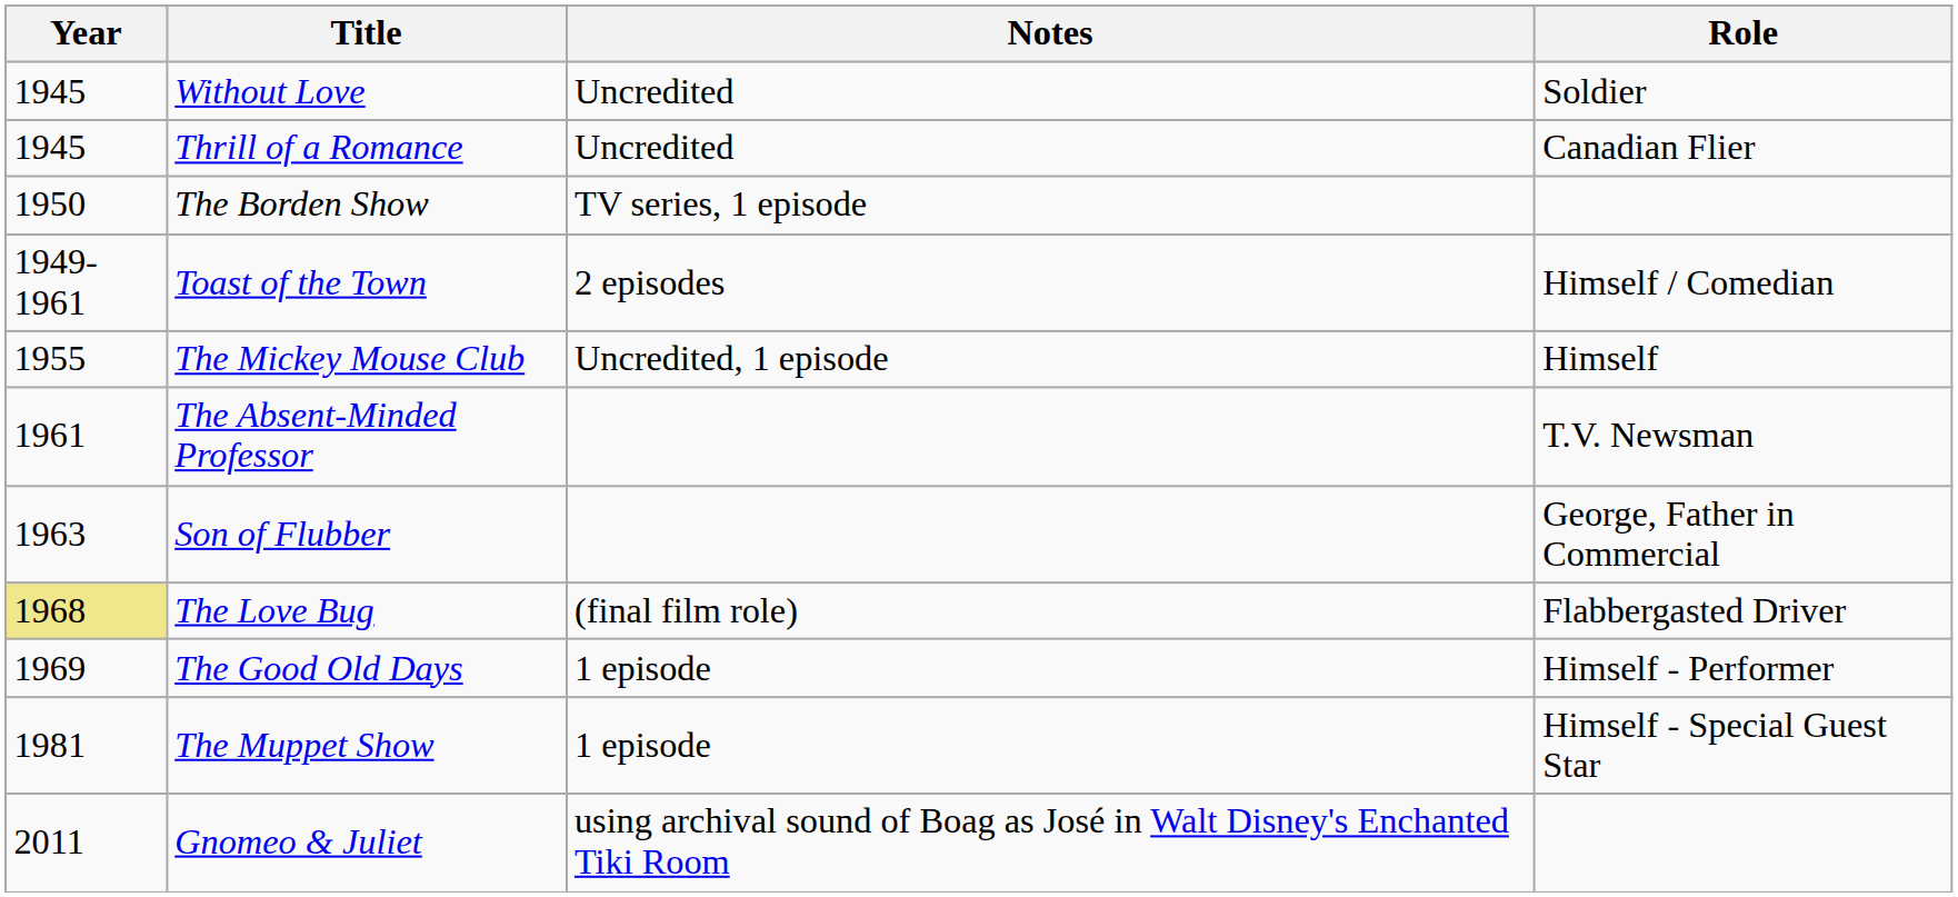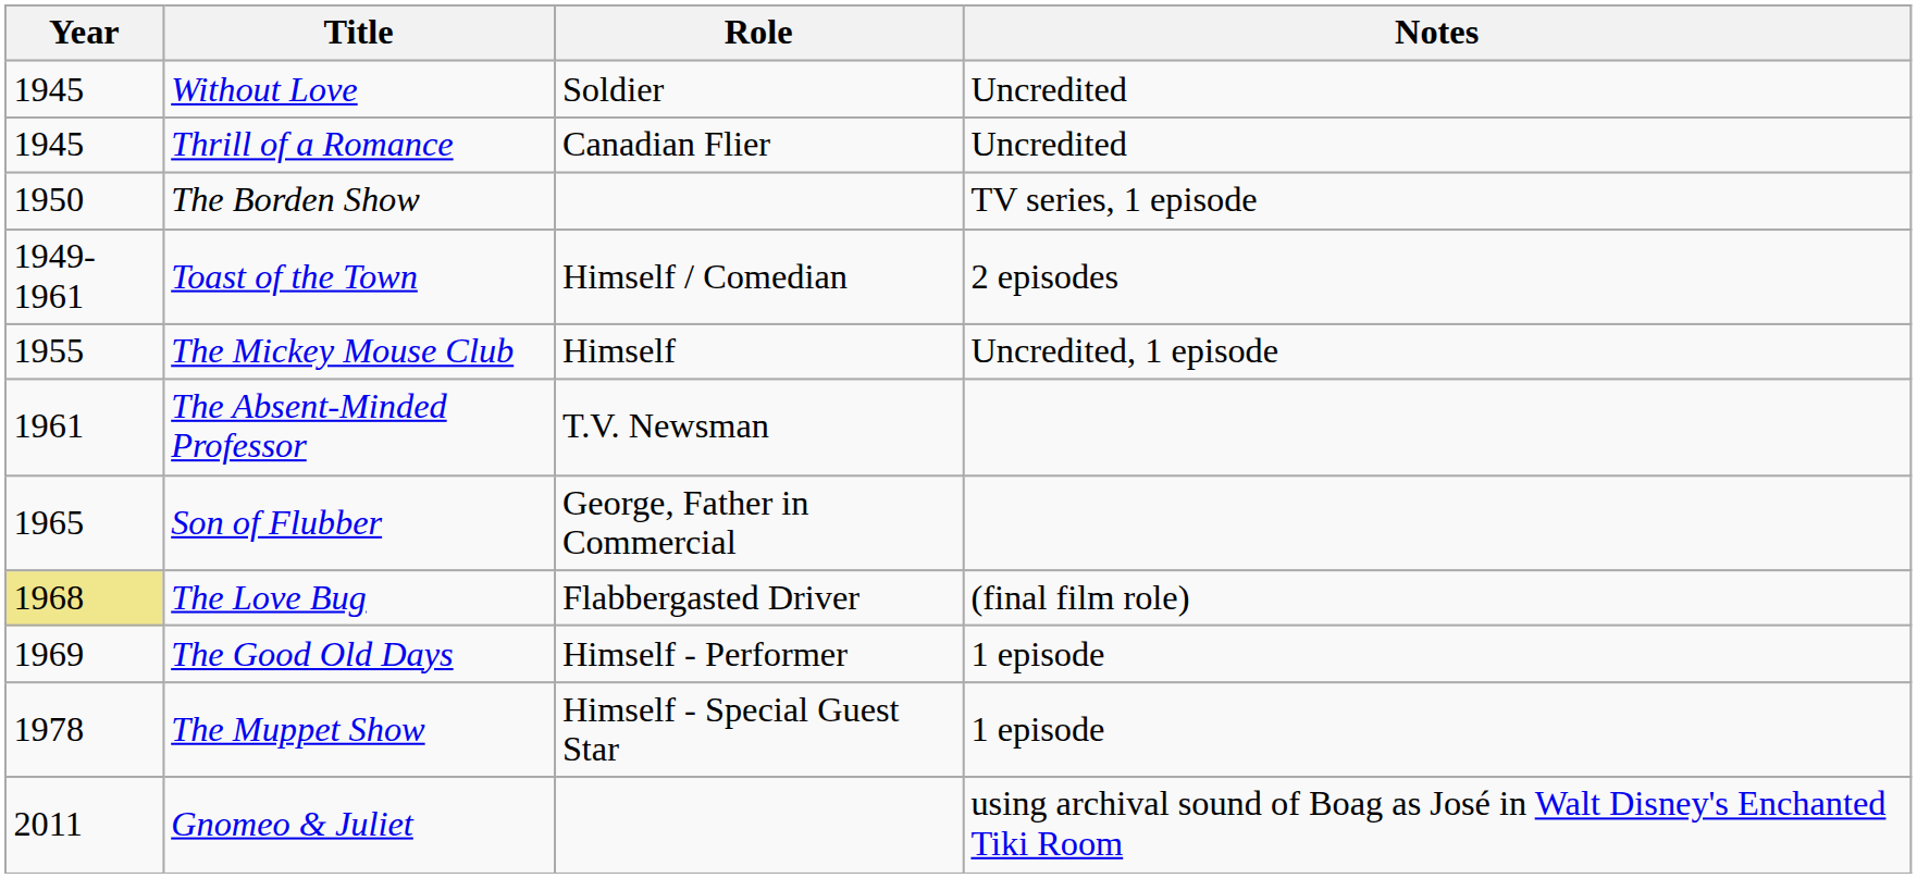 <table class="wikitable">
 <tr>
 <th>Year</th>
 <th>Title</th>
+<th>Role</th>
 <th>Notes</th>
-<th>Role</th>
 </tr>
 <tr>
 <td>1945</td>
 <td><em><a href='#'>Without Love</a></em></td>
+<td>Soldier</td>
 <td>Uncredited</td>
-<td>Soldier</td>
 </tr>
 <tr>
 <td>1945</td>
 <td><em><a href='#'>Thrill of a Romance</a></em></td>
+<td>Canadian Flier</td>
 <td>Uncredited</td>
-<td>Canadian Flier</td>
 </tr>
 <tr>
 <td>1950</td>
 <td><em>The Borden Show</em></td>
+<td></td>
 <td>TV series, 1 episode</td>
-<td></td>
 </tr>
 <tr>
 <td>1949-1961</td>
 <td><em><a href='#'>Toast of the Town</a></em></td>
+<td>Himself / Comedian</td>
 <td>2 episodes</td>
-<td>Himself / Comedian</td>
 </tr>
 <tr>
 <td>1955</td>
 <td><em><a href='#'>The Mickey Mouse Club</a></em></td>
+<td>Himself</td>
 <td>Uncredited, 1 episode</td>
-<td>Himself</td>
 </tr>
 <tr>
 <td>1961</td>
 <td><em><a href='#'>The Absent-Minded Professor</a></em></td>
+<td>T.V. Newsman</td>
 <td></td>
-<td>T.V. Newsman</td>
 </tr>
 <tr>
-<td>1963</td>
+<td>1965</td>
 <td><em><a href='#'>Son of Flubber</a></em></td>
+<td>George, Father in Commercial</td>
 <td></td>
-<td>George, Father in Commercial</td>
 </tr>
 <tr>
 <td style="background: khaki;">1968</td>
 <td><em><a href='#'>The Love Bug</a></em></td>
+<td>Flabbergasted Driver</td>
 <td>(final film role)</td>
-<td>Flabbergasted Driver</td>
 </tr>
 <tr>
 <td>1969</td>
 <td><em><a href='#'>The Good Old Days</a></em></td>
+<td>Himself - Performer</td>
 <td>1 episode</td>
-<td>Himself - Performer</td>
 </tr>
 <tr>
-<td>1981</td>
+<td>1978</td>
 <td><em><a href='#'>The Muppet Show</a></em></td>
+<td>Himself - Special Guest Star</td>
 <td>1 episode</td>
-<td>Himself - Special Guest Star</td>
 </tr>
 <tr>
 <td>2011</td>
 <td><em><a href='#'>Gnomeo & Juliet</a></em></td>
+<td></td>
 <td>using archival sound of Boag as José in <a href='#'>Walt Disney's Enchanted Tiki Room</a></td>
-<td></td>
 </tr>
 </table>
